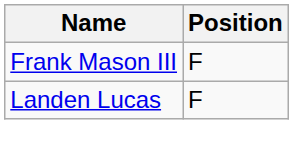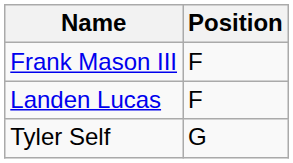 <table class="wikitable">
 <tr>
 <th>Name</th>
 <th>Position</th>
 </tr>
 <tr>
 <td><a href='#'>Frank Mason III</a></td>
 <td>F</td>
 </tr>
 <tr>
 <td><a href='#'>Landen Lucas</a></td>
 <td>F</td>
 </tr>
+<tr>
+<td>Tyler Self</td>
+<td>G</td>
+</tr>
 </table>
